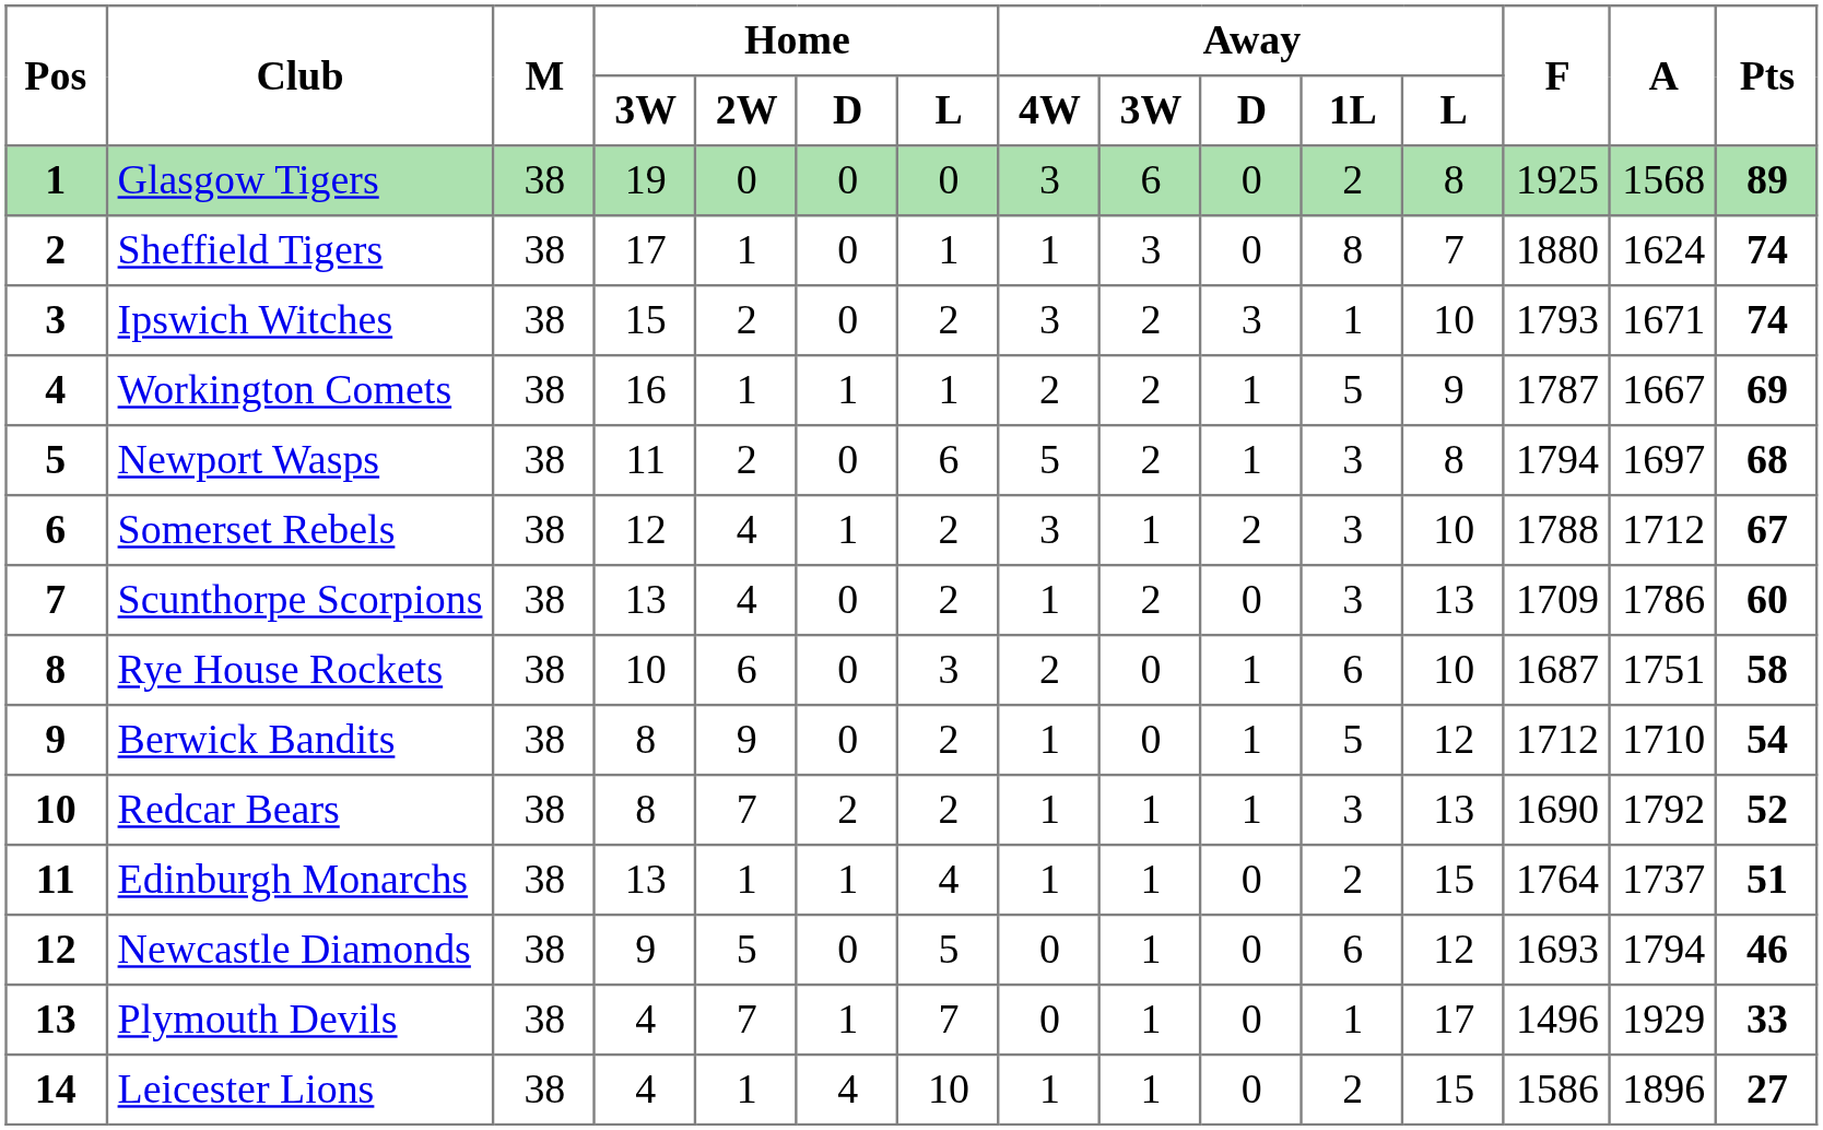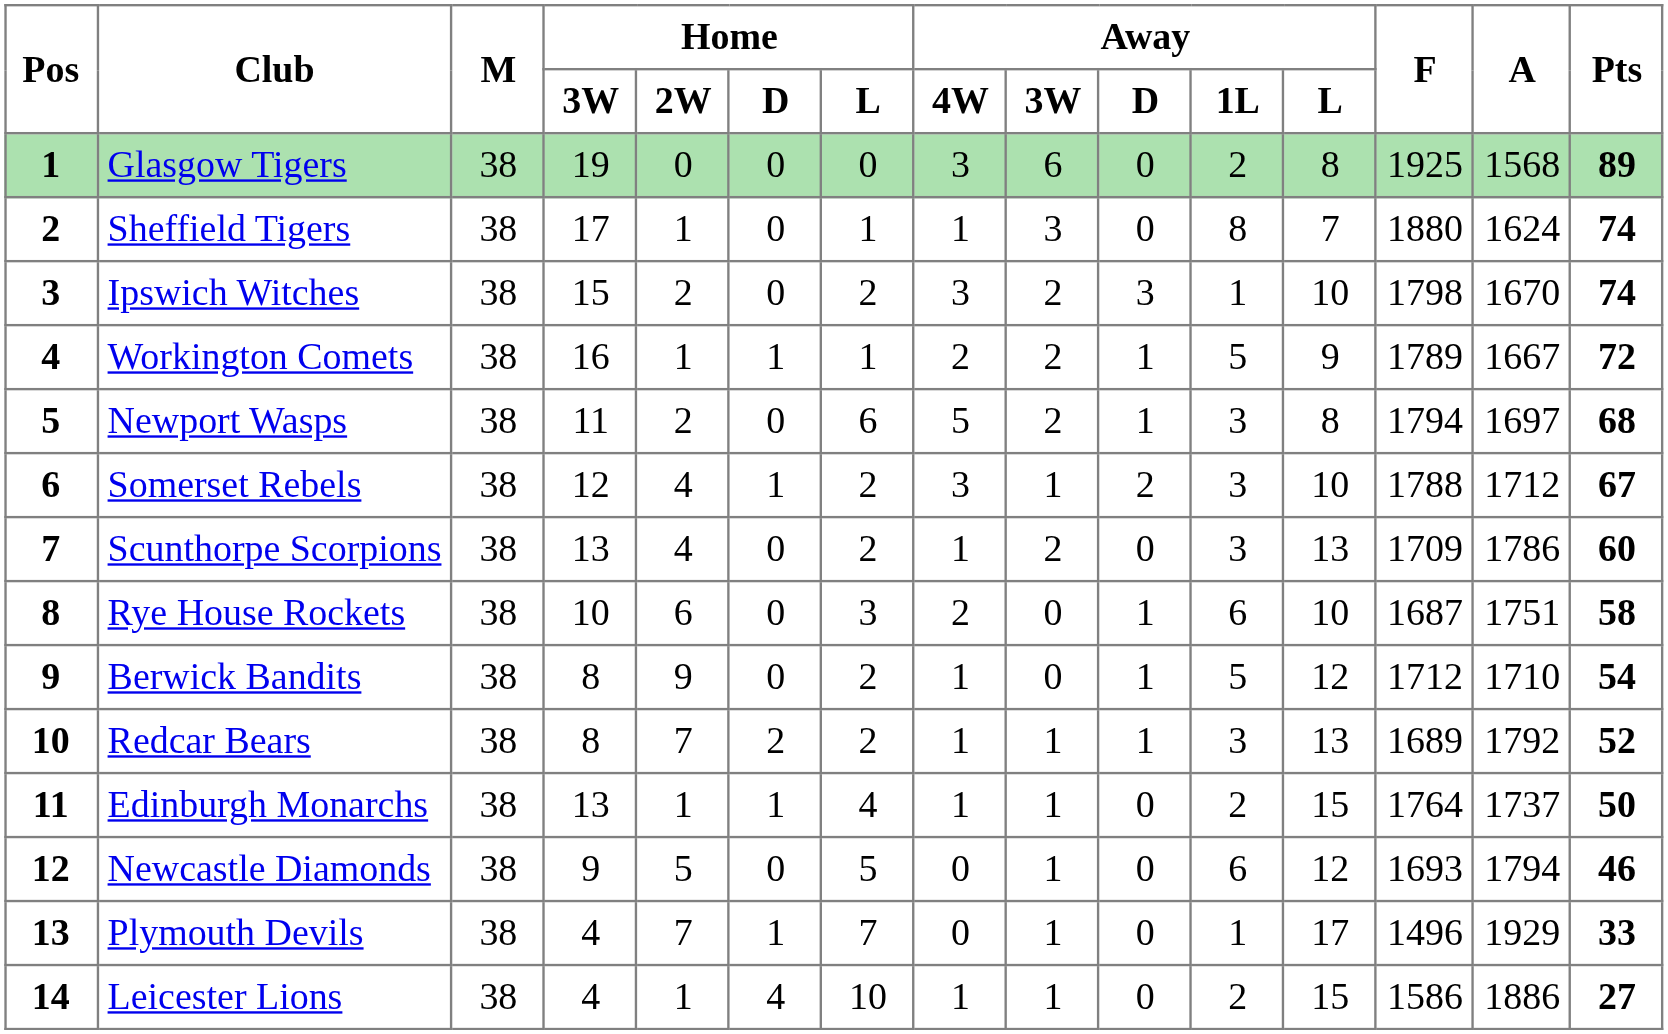 <table class="toccolours" border="1" cellpadding="4" cellspacing="0" style="border-collapse: collapse; margin: 1em auto 1em auto;">
 <tr>
 <th width=30 rowspan=2>Pos</th>
 <th rowspan=2>Club</th>
 <th rowspan=2 width=30>M</th>
 <th colspan=4>Home</th>
 <th colspan=5>Away</th>
 <th rowspan=2 width=30>F</th>
 <th width=30 rowspan=2>A</th>
 <th width=30 rowspan=2>Pts</th>
 </tr>
 <tr>
 <th width=30>3W</th>
 <th width=30>2W</th>
 <th width=30>D</th>
 <th width=30>L</th>
 <th width=30>4W</th>
 <th width=30>3W</th>
 <th width=30>D</th>
 <th width=30>1L</th>
 <th width=30>L</th>
 </tr>
 <tr align=center | style="background:#ACE1AF">
 <th>1</th>
 <td align=left><a href='#'>Glasgow Tigers</a></td>
 <td>38</td>
 <td>19</td>
 <td>0</td>
 <td>0</td>
 <td>0</td>
 <td>3</td>
 <td>6</td>
 <td>0</td>
 <td>2</td>
 <td>8</td>
 <td>1925</td>
 <td>1568</td>
 <td><strong>89</strong></td>
 </tr>
 <tr align=center>
 <th>2</th>
 <td align=left><a href='#'>Sheffield Tigers</a></td>
 <td>38</td>
 <td>17</td>
 <td>1</td>
 <td>0</td>
 <td>1</td>
 <td>1</td>
 <td>3</td>
 <td>0</td>
 <td>8</td>
 <td>7</td>
 <td>1880</td>
 <td>1624</td>
 <td><strong>74</strong></td>
 </tr>
 <tr align=center>
 <th>3</th>
 <td align=left><a href='#'>Ipswich Witches</a></td>
 <td>38</td>
 <td>15</td>
 <td>2</td>
 <td>0</td>
 <td>2</td>
 <td>3</td>
 <td>2</td>
 <td>3</td>
 <td>1</td>
 <td>10</td>
-<td>1793</td>
-<td>1671</td>
+<td>1798</td>
+<td>1670</td>
 <td><strong>74</strong></td>
 </tr>
 <tr align=center>
 <th>4</th>
 <td align=left><a href='#'>Workington Comets</a></td>
 <td>38</td>
 <td>16</td>
 <td>1</td>
 <td>1</td>
 <td>1</td>
 <td>2</td>
 <td>2</td>
 <td>1</td>
 <td>5</td>
 <td>9</td>
-<td>1787</td>
+<td>1789</td>
 <td>1667</td>
-<td><strong>69</strong></td>
+<td><strong>72</strong></td>
 </tr>
 <tr align=center>
 <th>5</th>
 <td align=left><a href='#'>Newport Wasps</a></td>
 <td>38</td>
 <td>11</td>
 <td>2</td>
 <td>0</td>
 <td>6</td>
 <td>5</td>
 <td>2</td>
 <td>1</td>
 <td>3</td>
 <td>8</td>
 <td>1794</td>
 <td>1697</td>
 <td><strong>68</strong></td>
 </tr>
 <tr align=center>
 <th>6</th>
 <td align=left><a href='#'>Somerset Rebels</a></td>
 <td>38</td>
 <td>12</td>
 <td>4</td>
 <td>1</td>
 <td>2</td>
 <td>3</td>
 <td>1</td>
 <td>2</td>
 <td>3</td>
 <td>10</td>
 <td>1788</td>
 <td>1712</td>
 <td><strong>67</strong></td>
 </tr>
 <tr align=center>
 <th>7</th>
 <td align=left><a href='#'>Scunthorpe Scorpions</a></td>
 <td>38</td>
 <td>13</td>
 <td>4</td>
 <td>0</td>
 <td>2</td>
 <td>1</td>
 <td>2</td>
 <td>0</td>
 <td>3</td>
 <td>13</td>
 <td>1709</td>
 <td>1786</td>
 <td><strong>60</strong></td>
 </tr>
 <tr align=center |>
 <th>8</th>
 <td align=left><a href='#'>Rye House Rockets</a></td>
 <td>38</td>
 <td>10</td>
 <td>6</td>
 <td>0</td>
 <td>3</td>
 <td>2</td>
 <td>0</td>
 <td>1</td>
 <td>6</td>
 <td>10</td>
 <td>1687</td>
 <td>1751</td>
 <td><strong>58</strong></td>
 </tr>
 <tr align=center |>
 <th>9</th>
 <td align=left><a href='#'>Berwick Bandits</a></td>
 <td>38</td>
 <td>8</td>
 <td>9</td>
 <td>0</td>
 <td>2</td>
 <td>1</td>
 <td>0</td>
 <td>1</td>
 <td>5</td>
 <td>12</td>
 <td>1712</td>
 <td>1710</td>
 <td><strong>54</strong></td>
 </tr>
 <tr align=center>
 <th>10</th>
 <td align=left><a href='#'>Redcar Bears</a></td>
 <td>38</td>
 <td>8</td>
 <td>7</td>
 <td>2</td>
 <td>2</td>
 <td>1</td>
 <td>1</td>
 <td>1</td>
 <td>3</td>
 <td>13</td>
-<td>1690</td>
+<td>1689</td>
 <td>1792</td>
 <td><strong>52</strong></td>
 </tr>
 <tr align=center |>
 <th>11</th>
 <td align=left><a href='#'>Edinburgh Monarchs</a></td>
 <td>38</td>
 <td>13</td>
 <td>1</td>
 <td>1</td>
 <td>4</td>
 <td>1</td>
 <td>1</td>
 <td>0</td>
 <td>2</td>
 <td>15</td>
 <td>1764</td>
 <td>1737</td>
-<td><strong>51</strong></td>
+<td><strong>50</strong></td>
 </tr>
 <tr align=center |>
 <th>12</th>
 <td align=left><a href='#'>Newcastle Diamonds</a></td>
 <td>38</td>
 <td>9</td>
 <td>5</td>
 <td>0</td>
 <td>5</td>
 <td>0</td>
 <td>1</td>
 <td>0</td>
 <td>6</td>
 <td>12</td>
 <td>1693</td>
 <td>1794</td>
 <td><strong>46</strong></td>
 </tr>
 <tr align=center |>
 <th>13</th>
 <td align=left><a href='#'>Plymouth Devils</a></td>
 <td>38</td>
 <td>4</td>
 <td>7</td>
 <td>1</td>
 <td>7</td>
 <td>0</td>
 <td>1</td>
 <td>0</td>
 <td>1</td>
 <td>17</td>
 <td>1496</td>
 <td>1929</td>
 <td><strong>33</strong></td>
 </tr>
 <tr align=center |>
 <th>14</th>
 <td align=left><a href='#'>Leicester Lions</a></td>
 <td>38</td>
 <td>4</td>
 <td>1</td>
 <td>4</td>
 <td>10</td>
 <td>1</td>
 <td>1</td>
 <td>0</td>
 <td>2</td>
 <td>15</td>
 <td>1586</td>
-<td>1896</td>
+<td>1886</td>
 <td><strong>27</strong></td>
 </tr>
 </table>
